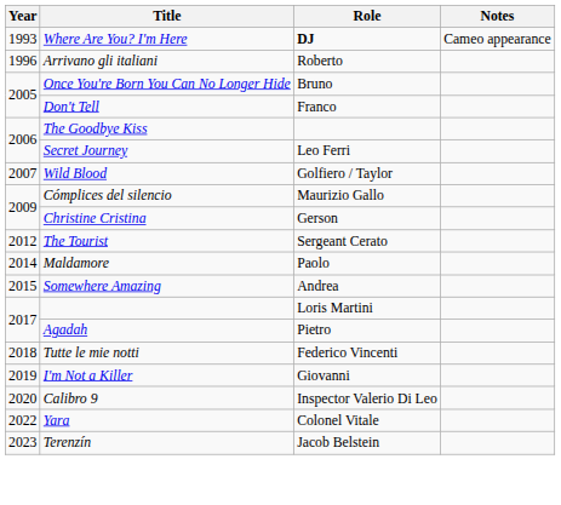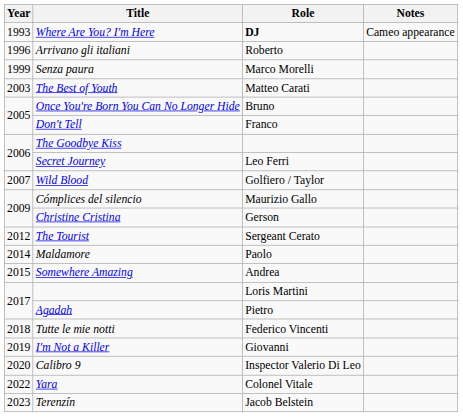 <table class="wikitable plainrowheaders sortable">
 <tr>
 <th scope="col">Year</th>
 <th scope="col">Title</th>
 <th scope="col">Role</th>
 <th scope="col" class="unsortable">Notes</th>
 </tr>
 <tr>
 <td>1993</td>
 <td><em><a href='#'>Where Are You? I'm Here</a></em></td>
 <td><strong>DJ</strong></td>
 <td>Cameo appearance</td>
 </tr>
 <tr>
 <td>1996</td>
 <td><em>Arrivano gli italiani</em></td>
 <td>Roberto</td>
+<td></td>
+</tr>
+<tr>
+<td>1999</td>
+<td><em>Senza paura</em></td>
+<td>Marco Morelli</td>
+<td></td>
+</tr>
+<tr>
+<td>2003</td>
+<td><em><a href='#'>The Best of Youth</a></em></td>
+<td>Matteo Carati</td>
 <td></td>
 </tr>
 <tr>
 <td rowspan="2">2005</td>
 <td><em><a href='#'>Once You're Born You Can No Longer Hide</a></em></td>
 <td>Bruno</td>
 <td></td>
 </tr>
 <tr>
 <td><em><a href='#'>Don't Tell</a></em></td>
 <td>Franco</td>
 <td></td>
 </tr>
 <tr>
 <td rowspan="2">2006</td>
 <td><em><a href='#'>The Goodbye Kiss</a></em></td>
 <td></td>
 <td></td>
 </tr>
 <tr>
 <td><em><a href='#'>Secret Journey</a></em></td>
 <td>Leo Ferri</td>
 <td></td>
 </tr>
 <tr>
 <td>2007</td>
 <td><em><a href='#'>Wild Blood</a></em></td>
 <td>Golfiero / Taylor</td>
 <td></td>
 </tr>
 <tr>
 <td rowspan="2">2009</td>
 <td><em>Cómplices del silencio</em></td>
 <td>Maurizio Gallo</td>
 <td></td>
 </tr>
 <tr>
 <td><em><a href='#'>Christine Cristina</a></em></td>
 <td>Gerson</td>
 <td></td>
 </tr>
 <tr>
 <td>2012</td>
 <td><em><a href='#'>The Tourist</a></em></td>
 <td>Sergeant Cerato</td>
 <td></td>
 </tr>
 <tr>
 <td>2014</td>
 <td><em>Maldamore</em></td>
 <td>Paolo</td>
 <td></td>
 </tr>
 <tr>
 <td>2015</td>
 <td><em><a href='#'>Somewhere Amazing</a></em></td>
 <td>Andrea</td>
 <td></td>
 </tr>
 <tr>
 <td rowspan="2">2017</td>
 <td></td>
 <td>Loris Martini</td>
 <td></td>
 </tr>
 <tr>
 <td><em><a href='#'>Agadah</a></em></td>
 <td>Pietro</td>
 <td></td>
 </tr>
 <tr>
 <td>2018</td>
 <td><em>Tutte le mie notti</em></td>
 <td>Federico Vincenti</td>
 <td></td>
 </tr>
 <tr>
 <td>2019</td>
 <td><em><a href='#'>I'm Not a Killer</a></em></td>
 <td>Giovanni</td>
 <td></td>
 </tr>
 <tr>
 <td>2020</td>
 <td><em>Calibro 9</em></td>
 <td>Inspector Valerio Di Leo</td>
 <td></td>
 </tr>
 <tr>
 <td>2022</td>
 <td><em><a href='#'>Yara</a></em></td>
 <td>Colonel Vitale</td>
 <td></td>
 </tr>
 <tr>
 <td>2023</td>
 <td><em>Terenzín</em></td>
 <td>Jacob Belstein</td>
 <td></td>
 </tr>
 </table>
